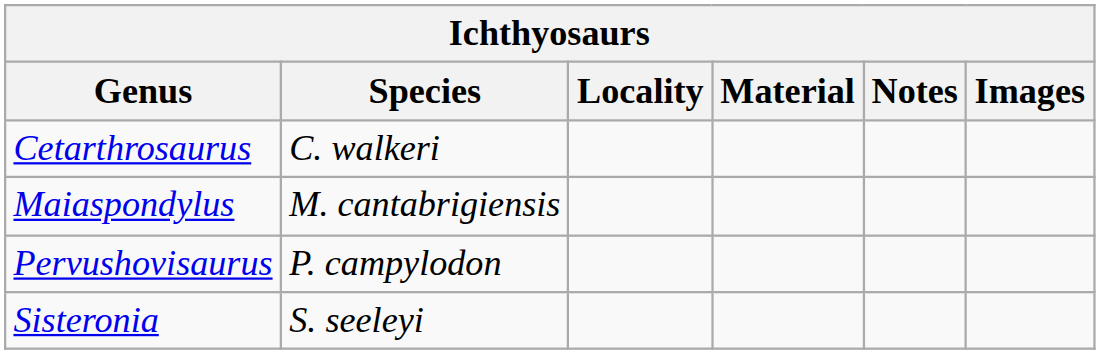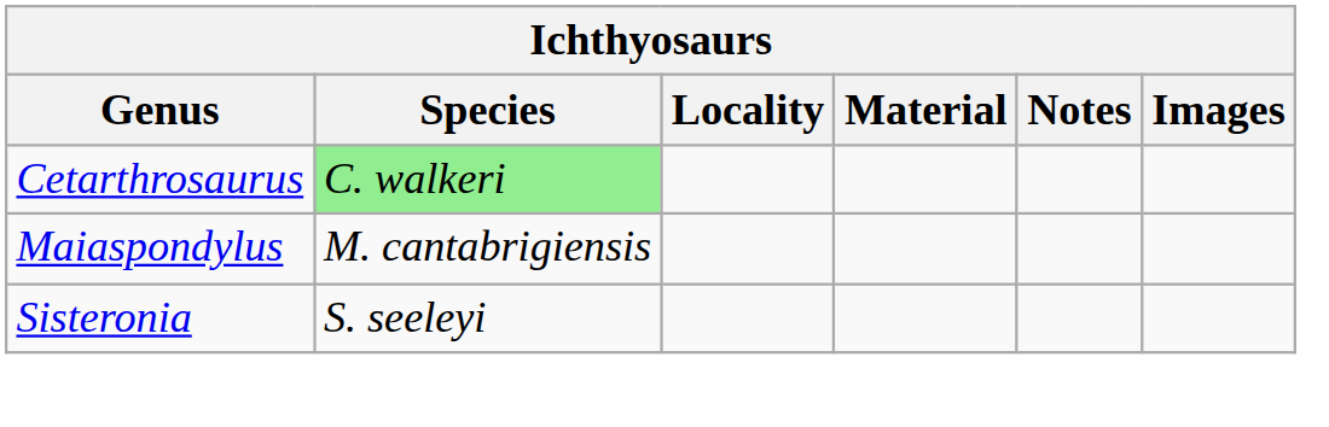 <table class="wikitable">
 <tr>
 <th colspan="6">Ichthyosaurs</th>
 </tr>
 <tr>
 <th>Genus</th>
 <th>Species</th>
 <th>Locality</th>
 <th>Material</th>
 <th>Notes</th>
 <th>Images</th>
 </tr>
 <tr>
 <td><em><a href='#'>Cetarthrosaurus</a></em></td>
-<td><em>C. walkeri</em></td>
+<td style="background: lightgreen;"><em>C. walkeri</em></td>
 <td></td>
 <td></td>
 <td></td>
 <td></td>
 </tr>
 <tr>
 <td><em><a href='#'>Maiaspondylus</a></em></td>
 <td><em>M. cantabrigiensis</em></td>
 <td></td>
 <td></td>
 <td></td>
 <td></td>
 </tr>
 <tr>
-<td><em><a href='#'>Pervushovisaurus</a></em></td>
-<td><em>P. campylodon</em></td>
-<td></td>
-<td></td>
-<td></td>
-<td></td>
-</tr>
-<tr>
 <td><em><a href='#'>Sisteronia</a></em></td>
 <td><em>S. seeleyi</em></td>
 <td></td>
 <td></td>
 <td></td>
 <td></td>
 </tr>
 </table>
